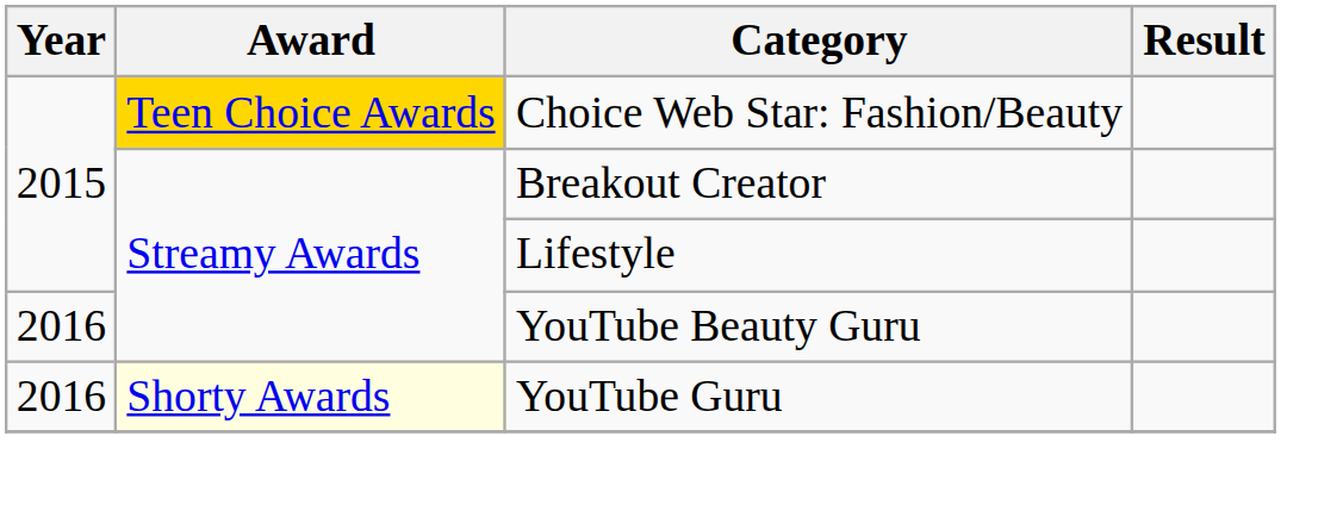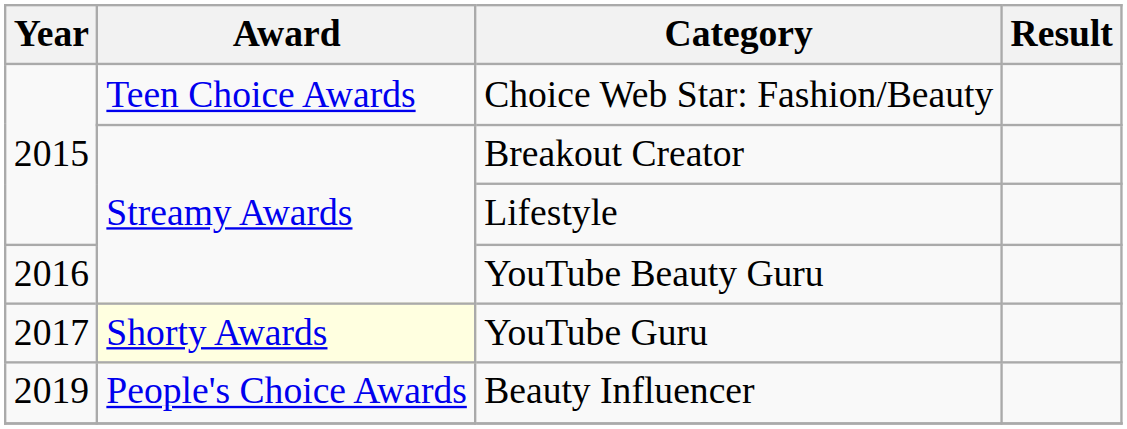 <table class="wikitable">
 <tr>
 <th>Year</th>
 <th>Award</th>
 <th>Category</th>
 <th>Result</th>
 </tr>
 <tr>
 <td rowspan="3">2015</td>
-<td style="background: gold;"><a href='#'>Teen Choice Awards</a></td>
+<td><a href='#'>Teen Choice Awards</a></td>
 <td>Choice Web Star: Fashion/Beauty</td>
 <td></td>
 </tr>
 <tr>
 <td rowspan="3"><a href='#'>Streamy Awards</a></td>
 <td>Breakout Creator</td>
 <td></td>
 </tr>
 <tr>
 <td>Lifestyle</td>
 <td></td>
 </tr>
 <tr>
 <td>2016</td>
 <td>YouTube Beauty Guru</td>
 <td></td>
 </tr>
 <tr>
-<td>2016</td>
+<td>2017</td>
 <td style="background: lightyellow;"><a href='#'>Shorty Awards</a></td>
 <td>YouTube Guru</td>
 <td></td>
 </tr>
 <tr>
+<td>2019</td>
+<td><a href='#'>People's Choice Awards</a></td>
+<td>Beauty Influencer</td>
+<td></td>
+</tr>
+<tr>
 </tr>
 </table>
